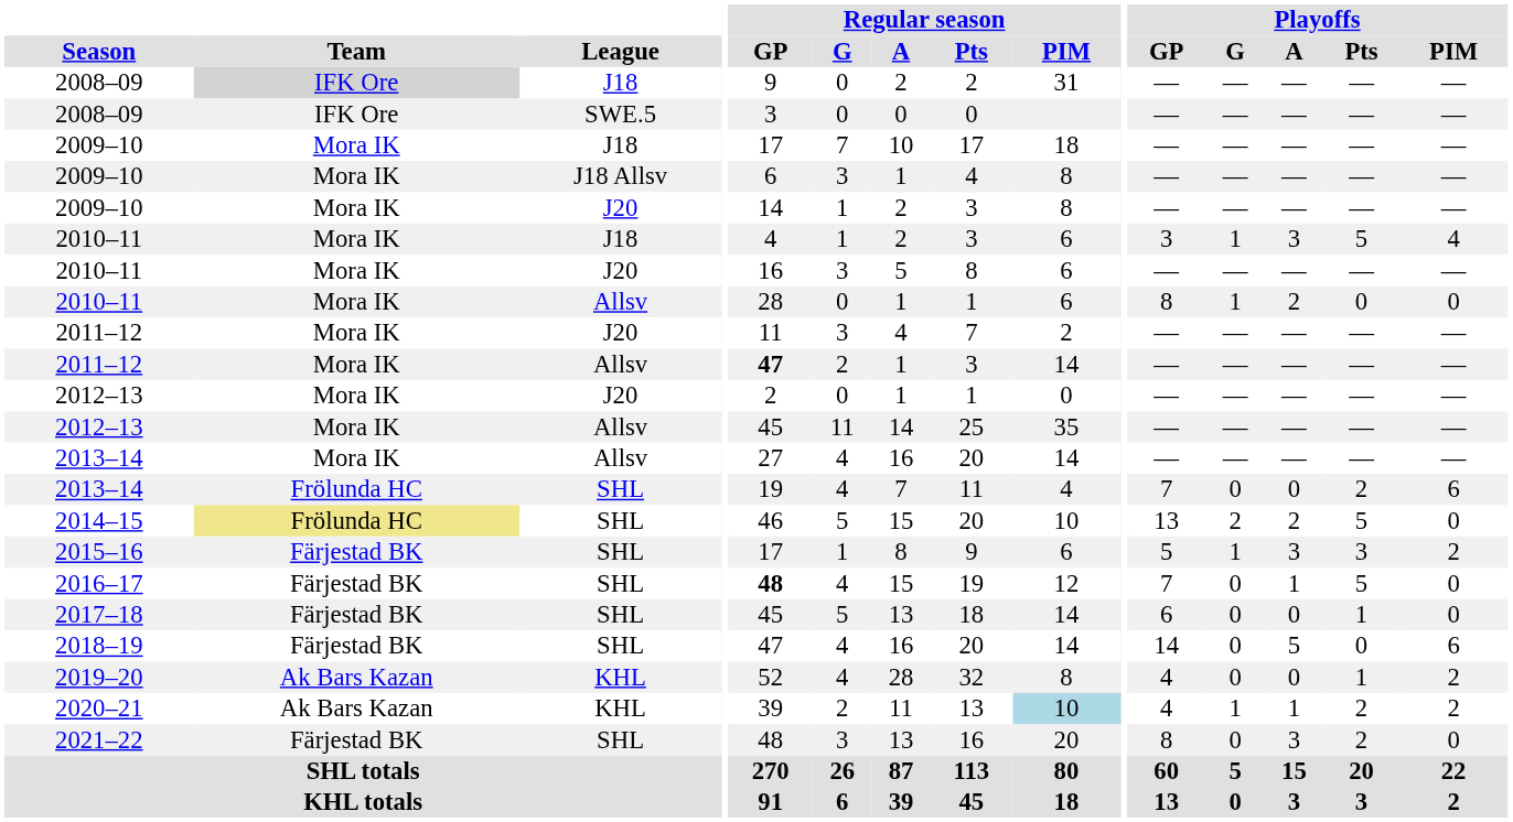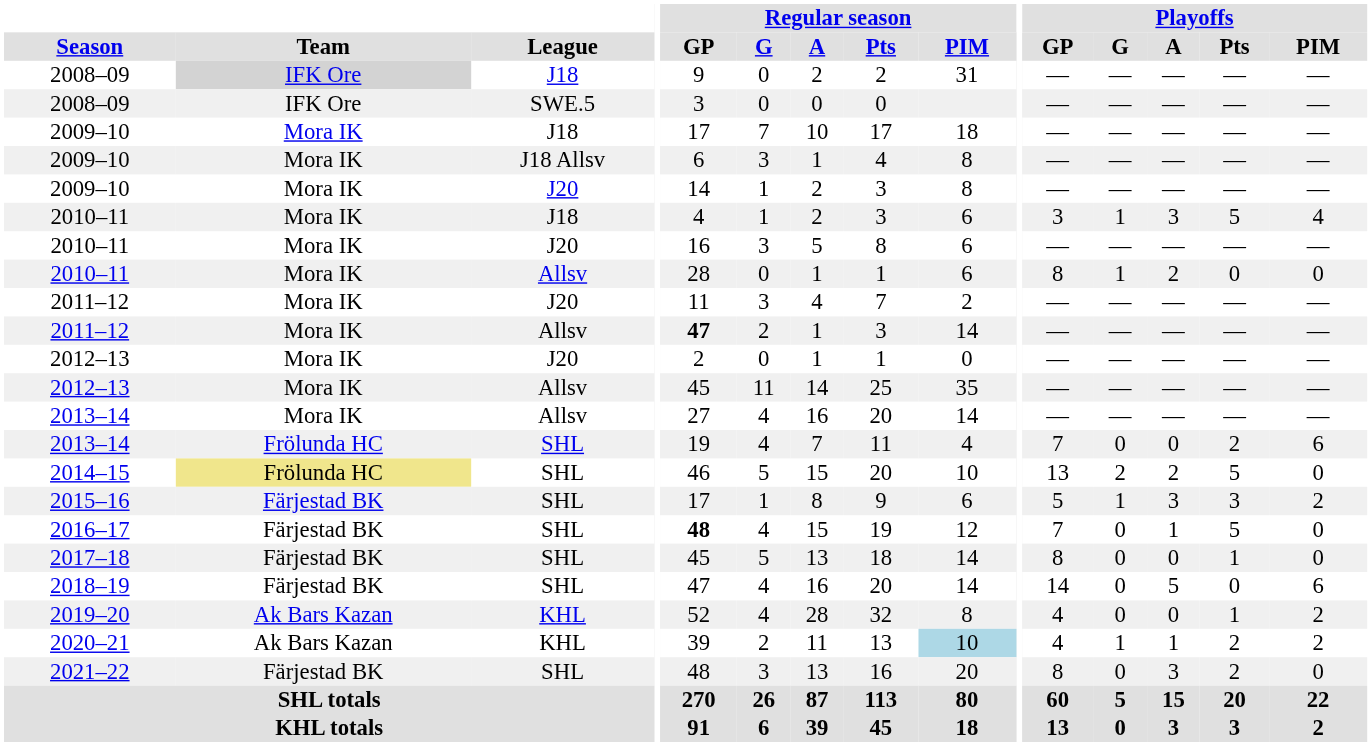 <table border="0" cellpadding="1" cellspacing="0" style="text-align:center; width:60em">
 <tr bgcolor="#e0e0e0">
 <th colspan="3" bgcolor="#ffffff"></th>
 <th rowspan="99" bgcolor="#ffffff"></th>
 <th colspan="5"><a href='#'>Regular season</a></th>
 <th rowspan="99" bgcolor="#ffffff"></th>
 <th colspan="5"><a href='#'>Playoffs</a></th>
 </tr>
 <tr bgcolor="#e0e0e0">
 <th><a href='#'>Season</a></th>
 <th>Team</th>
 <th>League</th>
 <th>GP</th>
 <th><a href='#'>G</a></th>
 <th><a href='#'>A</a></th>
 <th><a href='#'>Pts</a></th>
 <th><a href='#'>PIM</a></th>
 <th>GP</th>
 <th>G</th>
 <th>A</th>
 <th>Pts</th>
 <th>PIM</th>
 </tr>
 <tr>
 <td>2008–09</td>
 <td style="background: lightgrey;"><a href='#'>IFK Ore</a></td>
 <td><a href='#'>J18</a></td>
 <td>9</td>
 <td>0</td>
 <td>2</td>
 <td>2</td>
 <td>31</td>
 <td>—</td>
 <td>—</td>
 <td>—</td>
 <td>—</td>
 <td>—</td>
 </tr>
 <tr bgcolor="#f0f0f0">
 <td>2008–09</td>
 <td>IFK Ore</td>
 <td>SWE.5</td>
 <td>3</td>
 <td>0</td>
 <td>0</td>
 <td>0</td>
 <td></td>
 <td>—</td>
 <td>—</td>
 <td>—</td>
 <td>—</td>
 <td>—</td>
 </tr>
 <tr>
 <td>2009–10</td>
 <td><a href='#'>Mora IK</a></td>
 <td>J18</td>
 <td>17</td>
 <td>7</td>
 <td>10</td>
 <td>17</td>
 <td>18</td>
 <td>—</td>
 <td>—</td>
 <td>—</td>
 <td>—</td>
 <td>—</td>
 </tr>
 <tr bgcolor="#f0f0f0">
 <td>2009–10</td>
 <td>Mora IK</td>
 <td>J18 Allsv</td>
 <td>6</td>
 <td>3</td>
 <td>1</td>
 <td>4</td>
 <td>8</td>
 <td>—</td>
 <td>—</td>
 <td>—</td>
 <td>—</td>
 <td>—</td>
 </tr>
 <tr>
 <td>2009–10</td>
 <td>Mora IK</td>
 <td><a href='#'>J20</a></td>
 <td>14</td>
 <td>1</td>
 <td>2</td>
 <td>3</td>
 <td>8</td>
 <td>—</td>
 <td>—</td>
 <td>—</td>
 <td>—</td>
 <td>—</td>
 </tr>
 <tr bgcolor="#f0f0f0">
 <td>2010–11</td>
 <td>Mora IK</td>
 <td>J18</td>
 <td>4</td>
 <td>1</td>
 <td>2</td>
 <td>3</td>
 <td>6</td>
 <td>3</td>
 <td>1</td>
 <td>3</td>
 <td>5</td>
 <td>4</td>
 </tr>
 <tr>
 <td>2010–11</td>
 <td>Mora IK</td>
 <td>J20</td>
 <td>16</td>
 <td>3</td>
 <td>5</td>
 <td>8</td>
 <td>6</td>
 <td>—</td>
 <td>—</td>
 <td>—</td>
 <td>—</td>
 <td>—</td>
 </tr>
 <tr bgcolor="#f0f0f0">
 <td><a href='#'>2010–11</a></td>
 <td>Mora IK</td>
 <td><a href='#'>Allsv</a></td>
 <td>28</td>
 <td>0</td>
 <td>1</td>
 <td>1</td>
 <td>6</td>
 <td>8</td>
 <td>1</td>
 <td>2</td>
 <td>0</td>
 <td>0</td>
 </tr>
 <tr>
 <td>2011–12</td>
 <td>Mora IK</td>
 <td>J20</td>
 <td>11</td>
 <td>3</td>
 <td>4</td>
 <td>7</td>
 <td>2</td>
 <td>—</td>
 <td>—</td>
 <td>—</td>
 <td>—</td>
 <td>—</td>
 </tr>
 <tr bgcolor="#f0f0f0">
 <td><a href='#'>2011–12</a></td>
 <td>Mora IK</td>
 <td>Allsv</td>
 <td><strong>47</strong></td>
 <td>2</td>
 <td>1</td>
 <td>3</td>
 <td>14</td>
 <td>—</td>
 <td>—</td>
 <td>—</td>
 <td>—</td>
 <td>—</td>
 </tr>
 <tr>
 <td>2012–13</td>
 <td>Mora IK</td>
 <td>J20</td>
 <td>2</td>
 <td>0</td>
 <td>1</td>
 <td>1</td>
 <td>0</td>
 <td>—</td>
 <td>—</td>
 <td>—</td>
 <td>—</td>
 <td>—</td>
 </tr>
 <tr bgcolor="#f0f0f0">
 <td><a href='#'>2012–13</a></td>
 <td>Mora IK</td>
 <td>Allsv</td>
 <td>45</td>
 <td>11</td>
 <td>14</td>
 <td>25</td>
 <td>35</td>
 <td>—</td>
 <td>—</td>
 <td>—</td>
 <td>—</td>
 <td>—</td>
 </tr>
 <tr>
 <td><a href='#'>2013–14</a></td>
 <td>Mora IK</td>
 <td>Allsv</td>
 <td>27</td>
 <td>4</td>
 <td>16</td>
 <td>20</td>
 <td>14</td>
 <td>—</td>
 <td>—</td>
 <td>—</td>
 <td>—</td>
 <td>—</td>
 </tr>
 <tr bgcolor="#f0f0f0">
 <td><a href='#'>2013–14</a></td>
 <td><a href='#'>Frölunda HC</a></td>
 <td><a href='#'>SHL</a></td>
 <td>19</td>
 <td>4</td>
 <td>7</td>
 <td>11</td>
 <td>4</td>
 <td>7</td>
 <td>0</td>
 <td>0</td>
 <td>2</td>
 <td>6</td>
 </tr>
 <tr>
 <td><a href='#'>2014–15</a></td>
 <td style="background: khaki;">Frölunda HC</td>
 <td>SHL</td>
 <td>46</td>
 <td>5</td>
 <td>15</td>
 <td>20</td>
 <td>10</td>
 <td>13</td>
 <td>2</td>
 <td>2</td>
 <td>5</td>
 <td>0</td>
 </tr>
 <tr bgcolor="#f0f0f0">
 <td><a href='#'>2015–16</a></td>
 <td><a href='#'>Färjestad BK</a></td>
 <td>SHL</td>
 <td>17</td>
 <td>1</td>
 <td>8</td>
 <td>9</td>
 <td>6</td>
 <td>5</td>
 <td>1</td>
 <td>3</td>
 <td>3</td>
 <td>2</td>
 </tr>
 <tr>
 <td><a href='#'>2016–17</a></td>
 <td>Färjestad BK</td>
 <td>SHL</td>
 <td><strong>48</strong></td>
 <td>4</td>
 <td>15</td>
 <td>19</td>
 <td>12</td>
 <td>7</td>
 <td>0</td>
 <td>1</td>
 <td>5</td>
 <td>0</td>
 </tr>
 <tr bgcolor="#f0f0f0">
 <td><a href='#'>2017–18</a></td>
 <td>Färjestad BK</td>
 <td>SHL</td>
 <td>45</td>
 <td>5</td>
 <td>13</td>
 <td>18</td>
 <td>14</td>
-<td>6</td>
+<td>8</td>
 <td>0</td>
 <td>0</td>
 <td>1</td>
 <td>0</td>
 </tr>
 <tr>
 <td><a href='#'>2018–19</a></td>
 <td>Färjestad BK</td>
 <td>SHL</td>
 <td>47</td>
 <td>4</td>
 <td>16</td>
 <td>20</td>
 <td>14</td>
 <td>14</td>
 <td>0</td>
 <td>5</td>
 <td>0</td>
 <td>6</td>
 </tr>
 <tr bgcolor="#f0f0f0">
 <td><a href='#'>2019–20</a></td>
 <td><a href='#'>Ak Bars Kazan</a></td>
 <td><a href='#'>KHL</a></td>
 <td>52</td>
 <td>4</td>
 <td>28</td>
 <td>32</td>
 <td>8</td>
 <td>4</td>
 <td>0</td>
 <td>0</td>
 <td>1</td>
 <td>2</td>
 </tr>
 <tr>
 <td><a href='#'>2020–21</a></td>
 <td>Ak Bars Kazan</td>
 <td>KHL</td>
 <td>39</td>
 <td>2</td>
 <td>11</td>
 <td>13</td>
 <td style="background: lightblue;">10</td>
 <td>4</td>
 <td>1</td>
 <td>1</td>
 <td>2</td>
 <td>2</td>
 </tr>
 <tr bgcolor="#f0f0f0">
 <td><a href='#'>2021–22</a></td>
 <td>Färjestad BK</td>
 <td>SHL</td>
 <td>48</td>
 <td>3</td>
 <td>13</td>
 <td>16</td>
 <td>20</td>
 <td>8</td>
 <td>0</td>
 <td>3</td>
 <td>2</td>
 <td>0</td>
 </tr>
 <tr bgcolor="#e0e0e0">
 <th colspan="3">SHL totals</th>
 <th>270</th>
 <th>26</th>
 <th>87</th>
 <th>113</th>
 <th>80</th>
 <th>60</th>
 <th>5</th>
 <th>15</th>
 <th>20</th>
 <th>22</th>
 </tr>
 <tr bgcolor="#e0e0e0">
 <th colspan="3">KHL totals</th>
 <th>91</th>
 <th>6</th>
 <th>39</th>
 <th>45</th>
 <th>18</th>
 <th>13</th>
 <th>0</th>
 <th>3</th>
 <th>3</th>
 <th>2</th>
 </tr>
 </table>
